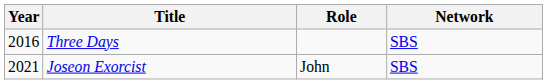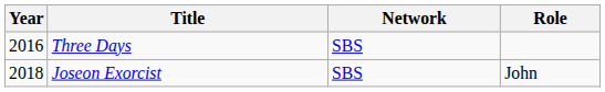 <table class="wikitable" style="width:550px">
 <tr>
 <th width=10>Year</th>
 <th>Title</th>
+<th>Network</th>
 <th>Role</th>
-<th>Network</th>
 </tr>
 <tr>
 <td>2016</td>
 <td><em><a href='#'>Three Days</a></em></td>
+<td><a href='#'>SBS</a></td>
 <td></td>
-<td><a href='#'>SBS</a></td>
 </tr>
 <tr>
-<td>2021</td>
+<td>2018</td>
 <td><em><a href='#'>Joseon Exorcist</a></em></td>
+<td><a href='#'>SBS</a></td>
 <td>John</td>
-<td><a href='#'>SBS</a></td>
 </tr>
 </table>
